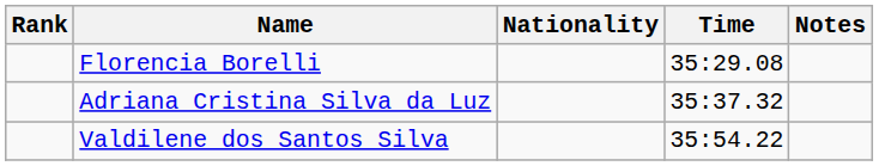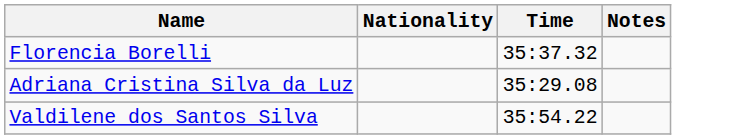 <table class="wikitable sortable" style="text-align:center">
 <tr>
-<th>Rank</th>
 <th>Name</th>
 <th>Nationality</th>
 <th>Time</th>
 <th>Notes</th>
 </tr>
 <tr>
-<td align=center></td>
 <td align=left><a href='#'>Florencia Borelli</a></td>
+<td align=left></td>
+<td>35:37.32</td>
+<td></td>
+</tr>
+<tr>
+<td align=left><a href='#'>Adriana Cristina Silva da Luz</a></td>
 <td align=left></td>
 <td>35:29.08</td>
 <td></td>
 </tr>
 <tr>
-<td align=center></td>
-<td align=left><a href='#'>Adriana Cristina Silva da Luz</a></td>
-<td align=left></td>
-<td>35:37.32</td>
-<td></td>
-</tr>
-<tr>
-<td align=center></td>
 <td align=left><a href='#'>Valdilene dos Santos Silva</a></td>
 <td align=left></td>
 <td>35:54.22</td>
 <td></td>
 </tr>
 </table>
